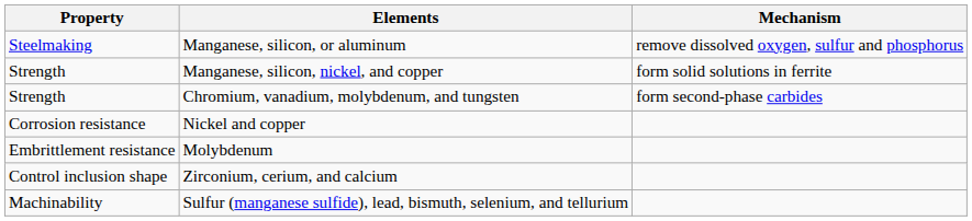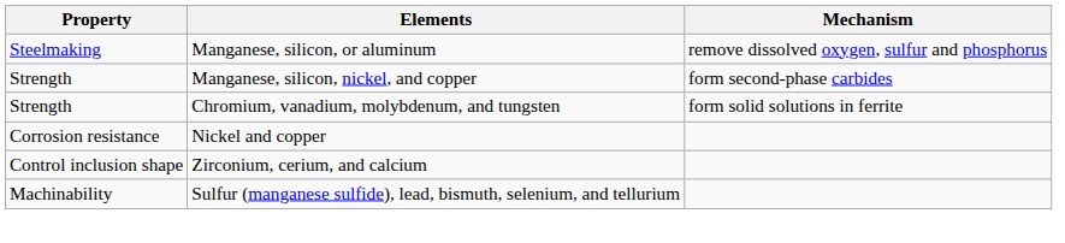 <table class="wikitable">
 <tr>
 <th>Property</th>
 <th>Elements</th>
 <th>Mechanism</th>
 </tr>
 <tr>
 <td><a href='#'>Steelmaking</a></td>
 <td>Manganese, silicon, or aluminum</td>
 <td>remove dissolved <a href='#'>oxygen</a>, <a href='#'>sulfur</a> and <a href='#'>phosphorus</a></td>
 </tr>
 <tr>
 <td>Strength</td>
 <td>Manganese, silicon, <a href='#'>nickel</a>, and copper</td>
-<td>form solid solutions in ferrite</td>
+<td>form second-phase <a href='#'>carbides</a></td>
 </tr>
 <tr>
 <td>Strength</td>
 <td>Chromium, vanadium, molybdenum, and tungsten</td>
-<td>form second-phase <a href='#'>carbides</a></td>
+<td>form solid solutions in ferrite</td>
 </tr>
 <tr>
 <td>Corrosion resistance</td>
 <td>Nickel and copper</td>
-<td></td>
-</tr>
-<tr>
-<td>Embrittlement resistance</td>
-<td>Molybdenum</td>
 <td></td>
 </tr>
 <tr>
 <td Toughness>Control inclusion shape</td>
 <td>Zirconium, cerium, and calcium</td>
 </tr>
 <tr>
 <td>Machinability</td>
 <td>Sulfur (<a href='#'>manganese sulfide</a>), lead, bismuth, selenium, and tellurium</td>
 <td></td>
 </tr>
 </table>
